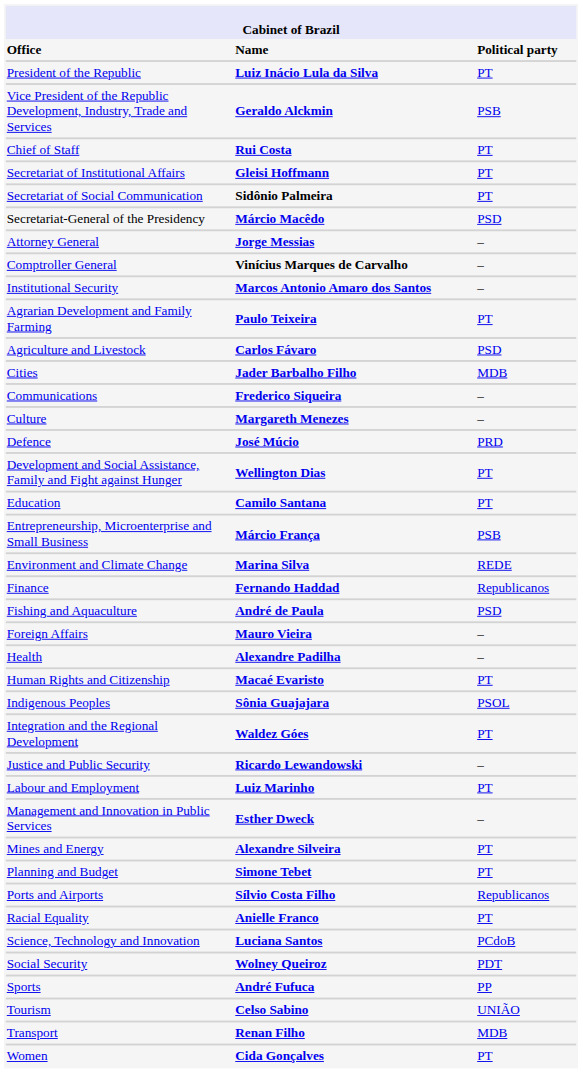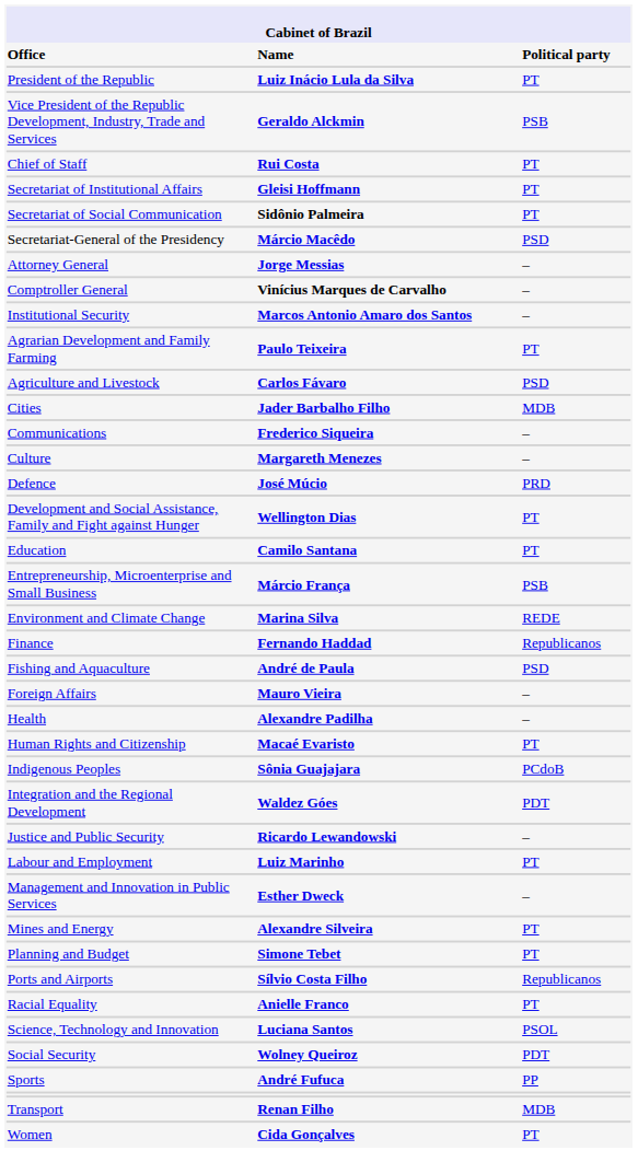 <table class="toccolours" style="float:auto; font-size:90%; max-width:100%; min-width:530px; background:#f5f5f5;">
 <tr>
 <th style="background:lavender;" colspan="3"><div> </div>Cabinet of Brazil</th>
 </tr>
 <tr style="font-weight:bold;">
 <td style="width:40%;">Office</td>
 <td>Name</td>
 <td>Political party</td>
 </tr>
 <tr>
 <th style="background:#D3D3D3;" colspan="3"></th>
 </tr>
 <tr>
 <td><a href='#'>President of the Republic</a></td>
 <td><strong><a href='#'>Luiz Inácio Lula da Silva</a></strong></td>
 <td><a href='#'>PT</a></td>
 </tr>
 <tr>
 <th style="background:#D3D3D3;" colspan="3"></th>
 </tr>
 <tr>
 <td><a href='#'>Vice President of the Republic</a><br><a href='#'>Development, Industry, Trade and Services</a></td>
 <td><strong><a href='#'>Geraldo Alckmin</a></strong></td>
 <td><a href='#'>PSB</a></td>
 </tr>
 <tr>
 <th style="background:#D3D3D3;" colspan="3"></th>
 </tr>
 <tr>
 <td><a href='#'>Chief of Staff</a></td>
 <td><strong><a href='#'>Rui Costa</a></strong></td>
 <td><a href='#'>PT</a></td>
 </tr>
 <tr>
 <th style="background:#D3D3D3;" colspan="3"></th>
 </tr>
 <tr>
 <td><a href='#'>Secretariat of Institutional Affairs</a></td>
 <td><strong><a href='#'>Gleisi Hoffmann</a></strong></td>
 <td><a href='#'>PT</a></td>
 </tr>
 <tr>
 <th style="background:#D3D3D3;" colspan="3"></th>
 </tr>
 <tr>
 <td><a href='#'>Secretariat of Social Communication</a></td>
 <td><strong>Sidônio Palmeira</strong></td>
 <td><a href='#'>PT</a></td>
 </tr>
 <tr>
 <th style="background:#D3D3D3;" colspan="3"></th>
 </tr>
 <tr>
 <td>Secretariat-General of the Presidency</td>
 <td><strong><a href='#'>Márcio Macêdo</a></strong></td>
 <td><a href='#'>PSD</a></td>
 </tr>
 <tr>
 <th style="background:#D3D3D3;" colspan="3"></th>
 </tr>
 <tr>
 <td><a href='#'>Attorney General</a></td>
 <td><strong><a href='#'>Jorge Messias</a></strong></td>
 <td>–</td>
 </tr>
 <tr>
 <th style="background:#D3D3D3;" colspan="3"></th>
 </tr>
 <tr>
 <td><a href='#'>Comptroller General</a></td>
 <td><strong>Vinícius Marques de Carvalho</strong></td>
 <td>–</td>
 </tr>
 <tr>
 <th style="background:#D3D3D3;" colspan="3"></th>
 </tr>
 <tr>
 <td><a href='#'>Institutional Security</a></td>
 <td><strong><a href='#'>Marcos Antonio Amaro dos Santos</a></strong></td>
 <td>–</td>
 </tr>
 <tr>
 <th style="background:#D3D3D3;" colspan="3"></th>
 </tr>
 <tr>
 <td><a href='#'>Agrarian Development and Family Farming</a></td>
 <td><strong><a href='#'>Paulo Teixeira</a></strong></td>
 <td><a href='#'>PT</a></td>
 </tr>
 <tr>
 <th style="background:#D3D3D3;" colspan="3"></th>
 </tr>
 <tr>
 <td><a href='#'>Agriculture and Livestock</a></td>
 <td><strong><a href='#'>Carlos Fávaro</a></strong></td>
 <td><a href='#'>PSD</a></td>
 </tr>
 <tr>
 <th style="background:#D3D3D3;" colspan="3"></th>
 </tr>
 <tr>
 <td><a href='#'>Cities</a></td>
 <td><strong><a href='#'>Jader Barbalho Filho</a></strong></td>
 <td><a href='#'>MDB</a></td>
 </tr>
 <tr>
 <th style="background:#D3D3D3;" colspan="3"></th>
 </tr>
 <tr>
 <td><a href='#'>Communications</a></td>
 <td><strong><a href='#'>Frederico Siqueira</a></strong></td>
 <td>–</td>
 </tr>
 <tr>
 <th style="background:#D3D3D3;" colspan="3"></th>
 </tr>
 <tr>
 <td><a href='#'>Culture</a></td>
 <td><strong><a href='#'>Margareth Menezes</a></strong></td>
 <td>–</td>
 </tr>
 <tr>
 <th style="background:#D3D3D3;" colspan="3"></th>
 </tr>
 <tr>
 <td><a href='#'>Defence</a></td>
 <td><strong><a href='#'>José Múcio</a></strong></td>
 <td><a href='#'>PRD</a></td>
 </tr>
 <tr>
 <th style="background:#D3D3D3;" colspan="3"></th>
 </tr>
 <tr>
 <td><a href='#'>Development and Social Assistance, Family and Fight against Hunger</a></td>
 <td><strong><a href='#'>Wellington Dias</a></strong></td>
 <td><a href='#'>PT</a></td>
 </tr>
 <tr>
 <th style="background:#D3D3D3;" colspan="3"></th>
 </tr>
 <tr>
 <td><a href='#'>Education</a></td>
 <td><strong><a href='#'>Camilo Santana</a></strong></td>
 <td><a href='#'>PT</a></td>
 </tr>
 <tr>
 <th style="background:#D3D3D3;" colspan="3"></th>
 </tr>
 <tr>
 <td><a href='#'>Entrepreneurship, Microenterprise and Small Business</a></td>
 <td><strong><a href='#'>Márcio França</a></strong></td>
 <td><a href='#'>PSB</a></td>
 </tr>
 <tr>
 <th style="background:#D3D3D3;" colspan="3"></th>
 </tr>
 <tr>
 <td><a href='#'>Environment and Climate Change</a></td>
 <td><strong><a href='#'>Marina Silva</a></strong></td>
 <td><a href='#'>REDE</a></td>
 </tr>
 <tr>
 <th colspan="3" style="background:#D3D3D3;"></th>
 </tr>
 <tr>
 <td><a href='#'>Finance</a></td>
 <td><strong><a href='#'>Fernando Haddad</a></strong></td>
 <td><a href='#'>Republicanos</a></td>
 </tr>
 <tr>
 <th style="background:#D3D3D3;" colspan="3"></th>
 </tr>
 <tr>
 <td><a href='#'>Fishing and Aquaculture</a></td>
 <td><strong><a href='#'>André de Paula</a></strong></td>
 <td><a href='#'>PSD</a></td>
 </tr>
 <tr>
 <th style="background:#D3D3D3;" colspan="3"></th>
 </tr>
 <tr>
 <td><a href='#'>Foreign Affairs</a></td>
 <td><strong><a href='#'>Mauro Vieira</a></strong></td>
 <td>–</td>
 </tr>
 <tr>
 <th style="background:#D3D3D3;" colspan="3"></th>
 </tr>
 <tr>
 <td><a href='#'>Health</a></td>
 <td><strong><a href='#'>Alexandre Padilha</a></strong></td>
 <td>–</td>
 </tr>
 <tr>
 <th style="background:#D3D3D3;" colspan="3"></th>
 </tr>
 <tr>
 <td><a href='#'>Human Rights and Citizenship</a></td>
 <td><strong><a href='#'>Macaé Evaristo</a></strong></td>
 <td><a href='#'>PT</a></td>
 </tr>
 <tr>
 <th style="background:#D3D3D3;" colspan="3"></th>
 </tr>
 <tr>
 <td><a href='#'>Indigenous Peoples</a></td>
 <td><strong><a href='#'>Sônia Guajajara</a></strong></td>
-<td><a href='#'>PSOL</a></td>
+<td><a href='#'>PCdoB</a></td>
 </tr>
 <tr>
 <th style="background:#D3D3D3;" colspan="3"></th>
 </tr>
 <tr>
 <td><a href='#'>Integration and the Regional Development</a></td>
 <td><strong><a href='#'>Waldez Góes</a></strong></td>
-<td><a href='#'>PT</a></td>
+<td><a href='#'>PDT</a></td>
 </tr>
 <tr>
 <th style="background:#D3D3D3;" colspan="3"></th>
 </tr>
 <tr>
 <td><a href='#'>Justice and Public Security</a></td>
 <td><strong><a href='#'>Ricardo Lewandowski</a></strong></td>
 <td>–</td>
 </tr>
 <tr>
 <th style="background:#D3D3D3;" colspan="3"></th>
 </tr>
 <tr>
 <td><a href='#'>Labour and Employment</a></td>
 <td><strong><a href='#'>Luiz Marinho</a></strong></td>
 <td><a href='#'>PT</a></td>
 </tr>
 <tr>
 <th style="background:#D3D3D3;" colspan="3"></th>
 </tr>
 <tr>
 <td><a href='#'>Management and Innovation in Public Services</a></td>
 <td><strong><a href='#'>Esther Dweck</a></strong></td>
 <td>–</td>
 </tr>
 <tr>
 <th style="background:#D3D3D3;" colspan="3"></th>
 </tr>
 <tr>
 <td><a href='#'>Mines and Energy</a></td>
 <td><strong><a href='#'>Alexandre Silveira</a></strong></td>
 <td><a href='#'>PT</a></td>
 </tr>
 <tr>
 <th style="background:#D3D3D3;" colspan="3"></th>
 </tr>
 <tr>
 <td><a href='#'>Planning and Budget</a></td>
 <td><strong><a href='#'>Simone Tebet</a></strong></td>
 <td><a href='#'>PT</a></td>
 </tr>
 <tr>
 <th style="background:#D3D3D3;" colspan="3"></th>
 </tr>
 <tr>
 <td><a href='#'>Ports and Airports</a></td>
 <td><strong><a href='#'>Sílvio Costa Filho</a></strong></td>
 <td><a href='#'>Republicanos</a></td>
 </tr>
 <tr>
 <th style="background:#D3D3D3;" colspan="3"></th>
 </tr>
 <tr>
 <td><a href='#'>Racial Equality</a></td>
 <td><strong><a href='#'>Anielle Franco</a></strong></td>
 <td><a href='#'>PT</a></td>
 </tr>
 <tr>
 <th style="background:#D3D3D3;" colspan="3"></th>
 </tr>
 <tr>
 <td><a href='#'>Science, Technology and Innovation</a></td>
 <td><strong><a href='#'>Luciana Santos</a></strong></td>
-<td><a href='#'>PCdoB</a></td>
+<td><a href='#'>PSOL</a></td>
 </tr>
 <tr>
 <th style="background:#D3D3D3;" colspan="3"></th>
 </tr>
 <tr>
 <td><a href='#'>Social Security</a></td>
 <td><strong><a href='#'>Wolney Queiroz</a></strong></td>
 <td><a href='#'>PDT</a></td>
 </tr>
 <tr>
 <th style="background:#D3D3D3;" colspan="3"></th>
 </tr>
 <tr>
 <td><a href='#'>Sports</a></td>
 <td><strong><a href='#'>André Fufuca</a></strong></td>
 <td><a href='#'>PP</a></td>
 </tr>
 <tr>
 <th style="background:#D3D3D3;" colspan="3"></th>
 </tr>
 <tr>
-<td><a href='#'>Tourism</a></td>
-<td><strong><a href='#'>Celso Sabino</a></strong></td>
-<td><a href='#'>UNIÃO</a></td>
-</tr>
-<tr>
 <th style="background:#D3D3D3;" colspan="3"></th>
 </tr>
 <tr>
 <td><a href='#'>Transport</a></td>
 <td><strong><a href='#'>Renan Filho</a></strong></td>
 <td><a href='#'>MDB</a></td>
 </tr>
 <tr>
 <th style="background:#D3D3D3;" colspan="3"></th>
 </tr>
 <tr>
 <td><a href='#'>Women</a></td>
 <td><strong><a href='#'>Cida Gonçalves</a></strong></td>
 <td><a href='#'>PT</a></td>
 </tr>
 <tr>
 </tr>
 </table>
